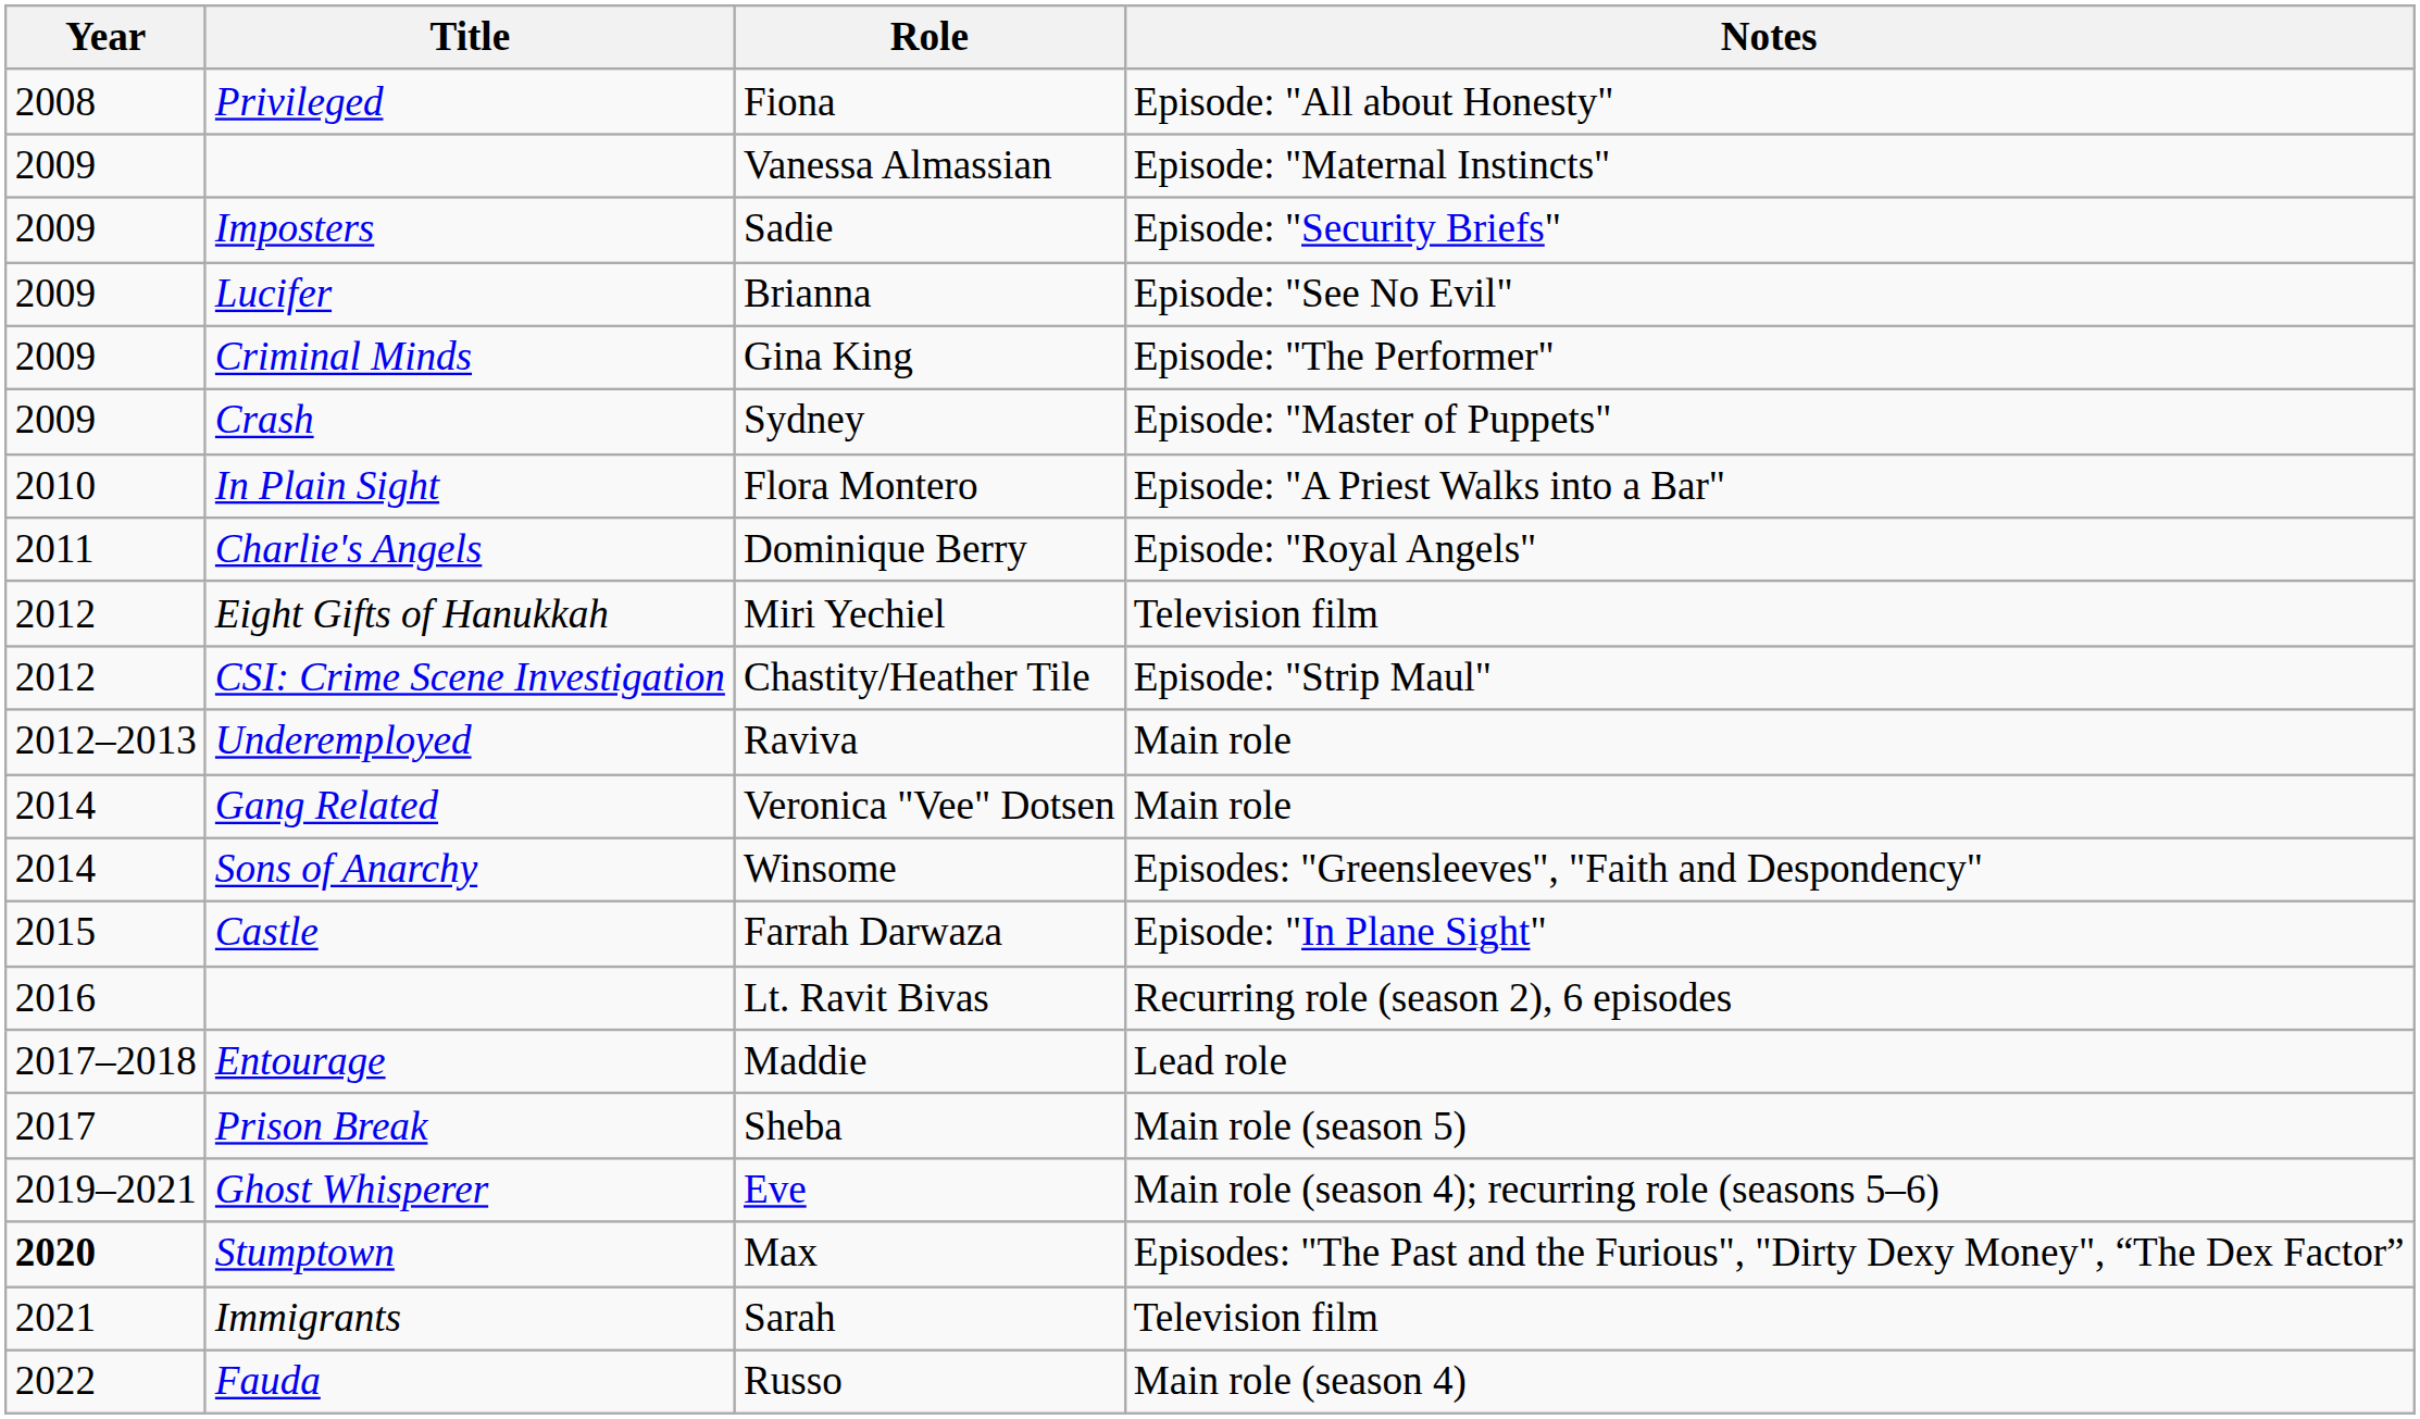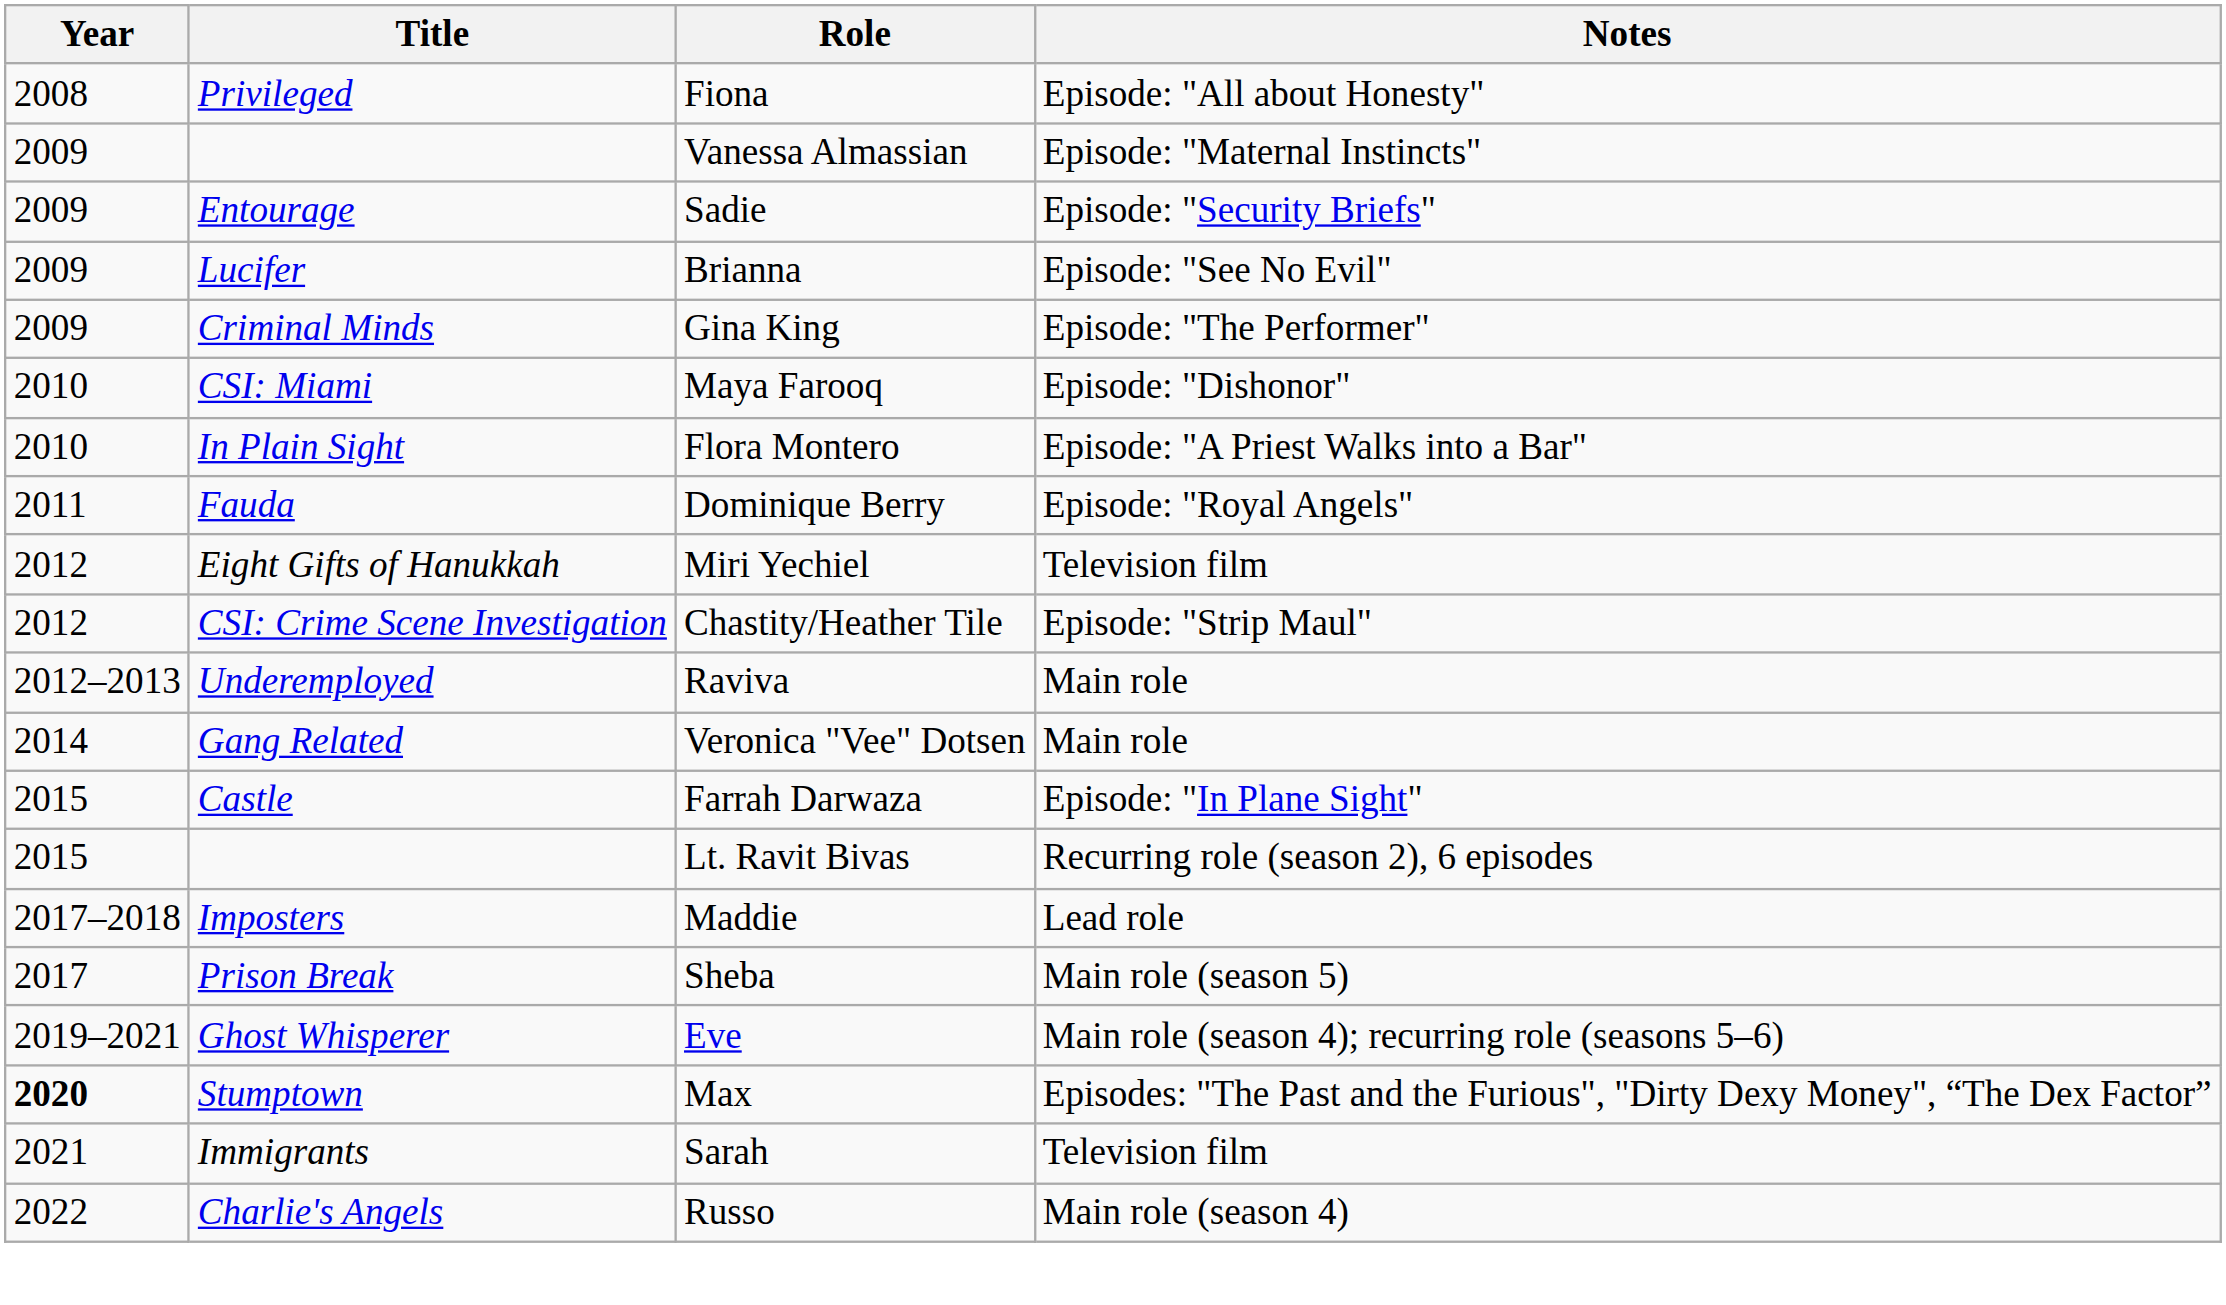 <table class="wikitable sortable">
 <tr>
 <th>Year</th>
 <th>Title</th>
 <th>Role</th>
 <th class="unsortable">Notes</th>
 </tr>
 <tr>
 <td>2008</td>
 <td><em><a href='#'>Privileged</a></em></td>
 <td>Fiona</td>
 <td>Episode: "All about Honesty"</td>
 </tr>
 <tr>
 <td>2009</td>
 <td><em></em></td>
 <td>Vanessa Almassian</td>
 <td>Episode: "Maternal Instincts"</td>
 </tr>
 <tr>
 <td>2009</td>
-<td><em><a href='#'>Imposters</a></em></td>
+<td><em><a href='#'>Entourage</a></em></td>
 <td>Sadie</td>
 <td>Episode: "<a href='#'>Security Briefs</a>"</td>
 </tr>
 <tr>
 <td>2009</td>
 <td><em><a href='#'>Lucifer</a></em></td>
 <td>Brianna</td>
 <td>Episode: "See No Evil"</td>
 </tr>
 <tr>
 <td>2009</td>
 <td><em><a href='#'>Criminal Minds</a></em></td>
 <td>Gina King</td>
 <td>Episode: "The Performer"</td>
 </tr>
 <tr>
-<td>2009</td>
-<td><em><a href='#'>Crash</a></em></td>
-<td>Sydney</td>
-<td>Episode: "Master of Puppets"</td>
+<td>2010</td>
+<td><em><a href='#'>CSI: Miami</a></em></td>
+<td>Maya Farooq</td>
+<td>Episode: "Dishonor"</td>
 </tr>
 <tr>
 <td>2010</td>
 <td><em><a href='#'>In Plain Sight</a></em></td>
 <td>Flora Montero</td>
 <td>Episode: "A Priest Walks into a Bar"</td>
 </tr>
 <tr>
 <td>2011</td>
-<td><em><a href='#'>Charlie's Angels</a></em></td>
+<td><em><a href='#'>Fauda</a></em></td>
 <td>Dominique Berry</td>
 <td>Episode: "Royal Angels"</td>
 </tr>
 <tr>
 <td>2012</td>
 <td><em>Eight Gifts of Hanukkah</em></td>
 <td>Miri Yechiel</td>
 <td>Television film</td>
 </tr>
 <tr>
 <td>2012</td>
 <td><em><a href='#'>CSI: Crime Scene Investigation</a></em></td>
 <td>Chastity/Heather Tile</td>
 <td>Episode: "Strip Maul"</td>
 </tr>
 <tr>
 <td>2012–2013</td>
 <td><em><a href='#'>Underemployed</a></em></td>
 <td>Raviva</td>
 <td>Main role</td>
 </tr>
 <tr>
 <td>2014</td>
 <td><em><a href='#'>Gang Related</a></em></td>
 <td>Veronica "Vee" Dotsen</td>
 <td>Main role</td>
 </tr>
 <tr>
-<td>2014</td>
-<td><em><a href='#'>Sons of Anarchy</a></em></td>
-<td>Winsome</td>
-<td>Episodes: "Greensleeves", "Faith and Despondency"</td>
-</tr>
-<tr>
 <td>2015</td>
 <td><em><a href='#'>Castle</a></em></td>
 <td>Farrah Darwaza</td>
 <td>Episode: "<a href='#'>In Plane Sight</a>"</td>
 </tr>
 <tr>
-<td>2016</td>
+<td>2015</td>
 <td><em></em></td>
 <td>Lt. Ravit Bivas</td>
 <td>Recurring role (season 2), 6 episodes</td>
 </tr>
 <tr>
 <td>2017–2018</td>
-<td><em><a href='#'>Entourage</a></em></td>
+<td><em><a href='#'>Imposters</a></em></td>
 <td>Maddie</td>
 <td>Lead role</td>
 </tr>
 <tr>
 <td>2017</td>
 <td><em><a href='#'>Prison Break</a></em></td>
 <td>Sheba</td>
 <td>Main role (season 5)</td>
 </tr>
 <tr>
 <td>2019–2021</td>
 <td><em><a href='#'>Ghost Whisperer</a></em></td>
 <td><a href='#'>Eve</a></td>
 <td>Main role (season 4); recurring role (seasons 5–6)</td>
 </tr>
 <tr>
 <td><strong>2020</strong></td>
 <td><em><a href='#'>Stumptown</a></em></td>
 <td>Max</td>
 <td>Episodes: "The Past and the Furious", "Dirty Dexy Money", “The Dex Factor”</td>
 </tr>
 <tr>
 <td>2021</td>
 <td><em>Immigrants</em></td>
 <td>Sarah</td>
 <td>Television film</td>
 </tr>
 <tr>
 <td>2022</td>
-<td><em><a href='#'>Fauda</a></em></td>
+<td><em><a href='#'>Charlie's Angels</a></em></td>
 <td>Russo</td>
 <td>Main role (season 4)</td>
 </tr>
 </table>
